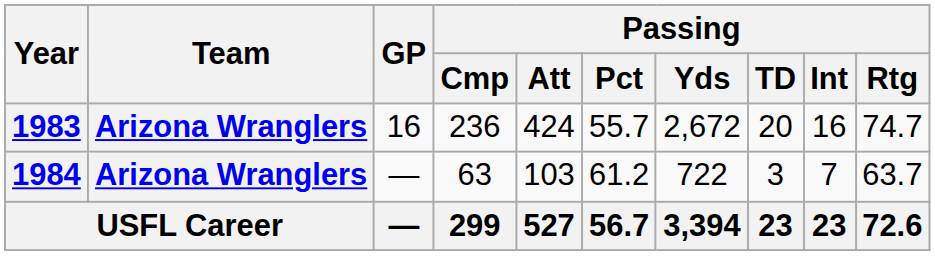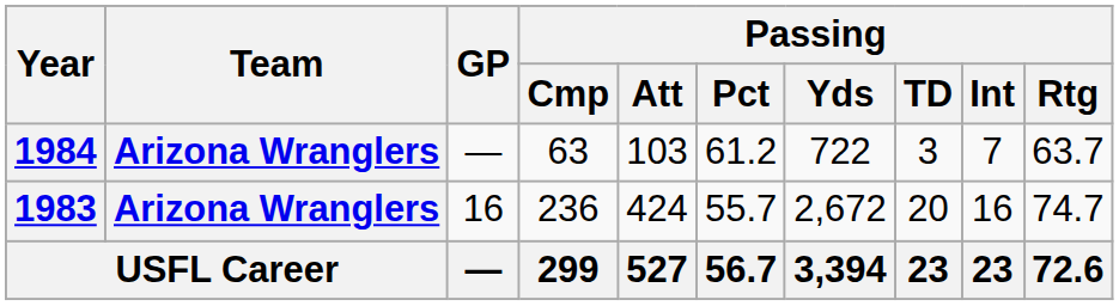 <table class=wikitable style="text-align:center;">
 <tr>
 <th rowspan="2">Year</th>
 <th rowspan="2">Team</th>
 <th rowspan="2">GP</th>
 <th colspan="7">Passing</th>
 </tr>
 <tr>
 <th>Cmp</th>
 <th>Att</th>
 <th>Pct</th>
 <th>Yds</th>
 <th>TD</th>
 <th>Int</th>
 <th>Rtg</th>
 </tr>
 <tr>
+<th><a href='#'>1984</a></th>
+<th><a href='#'>Arizona Wranglers</a></th>
+<td>—</td>
+<td>63</td>
+<td>103</td>
+<td>61.2</td>
+<td>722</td>
+<td>3</td>
+<td>7</td>
+<td>63.7</td>
+</tr>
+<tr>
 <th><a href='#'>1983</a></th>
 <th><a href='#'>Arizona Wranglers</a></th>
 <td>16</td>
 <td>236</td>
 <td>424</td>
 <td>55.7</td>
 <td>2,672</td>
 <td>20</td>
 <td>16</td>
 <td>74.7</td>
-</tr>
-<tr>
-<th><a href='#'>1984</a></th>
-<th><a href='#'>Arizona Wranglers</a></th>
-<td>—</td>
-<td>63</td>
-<td>103</td>
-<td>61.2</td>
-<td>722</td>
-<td>3</td>
-<td>7</td>
-<td>63.7</td>
 </tr>
 <tr>
 <th colspan="2">USFL Career</th>
 <th>—</th>
 <th>299</th>
 <th>527</th>
 <th>56.7</th>
 <th>3,394</th>
 <th>23</th>
 <th>23</th>
 <th>72.6</th>
 </tr>
 </table>
